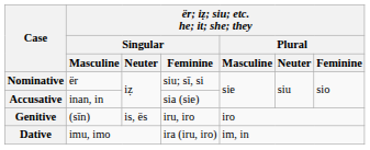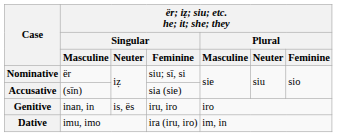 <table class="wikitable">
 <tr>
 <th rowspan="3"><strong>Case</strong></th>
 <th colspan="6"><strong><em>ër; iẓ; siu;<em> etc.<br> he; it; she; they<strong></th>
 </tr>
 <tr>
 <th colspan="3"></strong>Singular<strong></th>
 <th colspan="3"></strong>Plural<strong></th>
 </tr>
 <tr>
 <th></strong>Masculine<strong></th>
 <th></strong>Neuter<strong></th>
 <th></strong>Feminine<strong></th>
 <th></strong>Masculine<strong></th>
 <th></strong>Neuter<strong></th>
 <th></strong>Feminine<strong></th>
 </tr>
 <tr>
 <th></strong>Nominative<strong></th>
 <td>ër</td>
 <td rowspan="2">iẓ</td>
 <td>siu; sī, si</td>
 <td rowspan="2">sie</td>
 <td rowspan="2">siu</td>
 <td rowspan="2">sio</td>
 </tr>
 <tr>
 <th></strong>Accusative<strong></th>
-<td>inan, in</td>
+<td>(sīn)</td>
 <td>sia (sie)</td>
 </tr>
 <tr>
 <th></strong>Genitive<strong></th>
-<td>(sīn)</td>
+<td>inan, in</td>
 <td>is, ës</td>
 <td>iru, iro</td>
 <td colspan="3">iro</td>
 </tr>
 <tr>
 <th></strong>Dative<strong></th>
 <td colspan="2">imu, imo</td>
 <td>ira (iru, iro)</td>
 <td colspan="3">im, in</td>
 </tr>
 </table>
